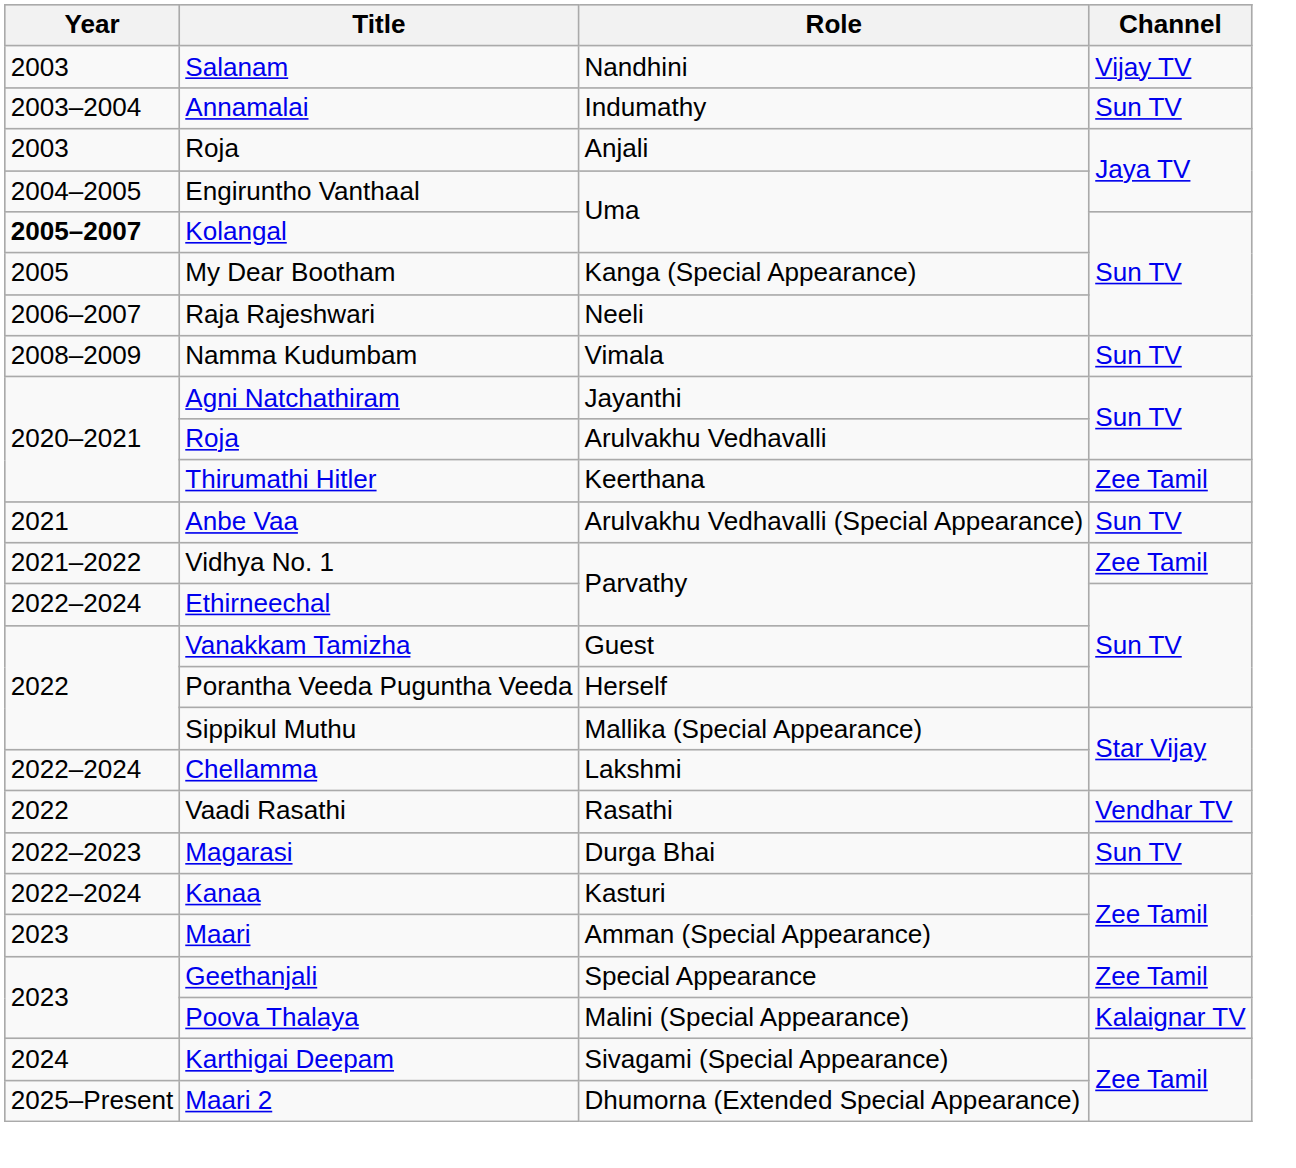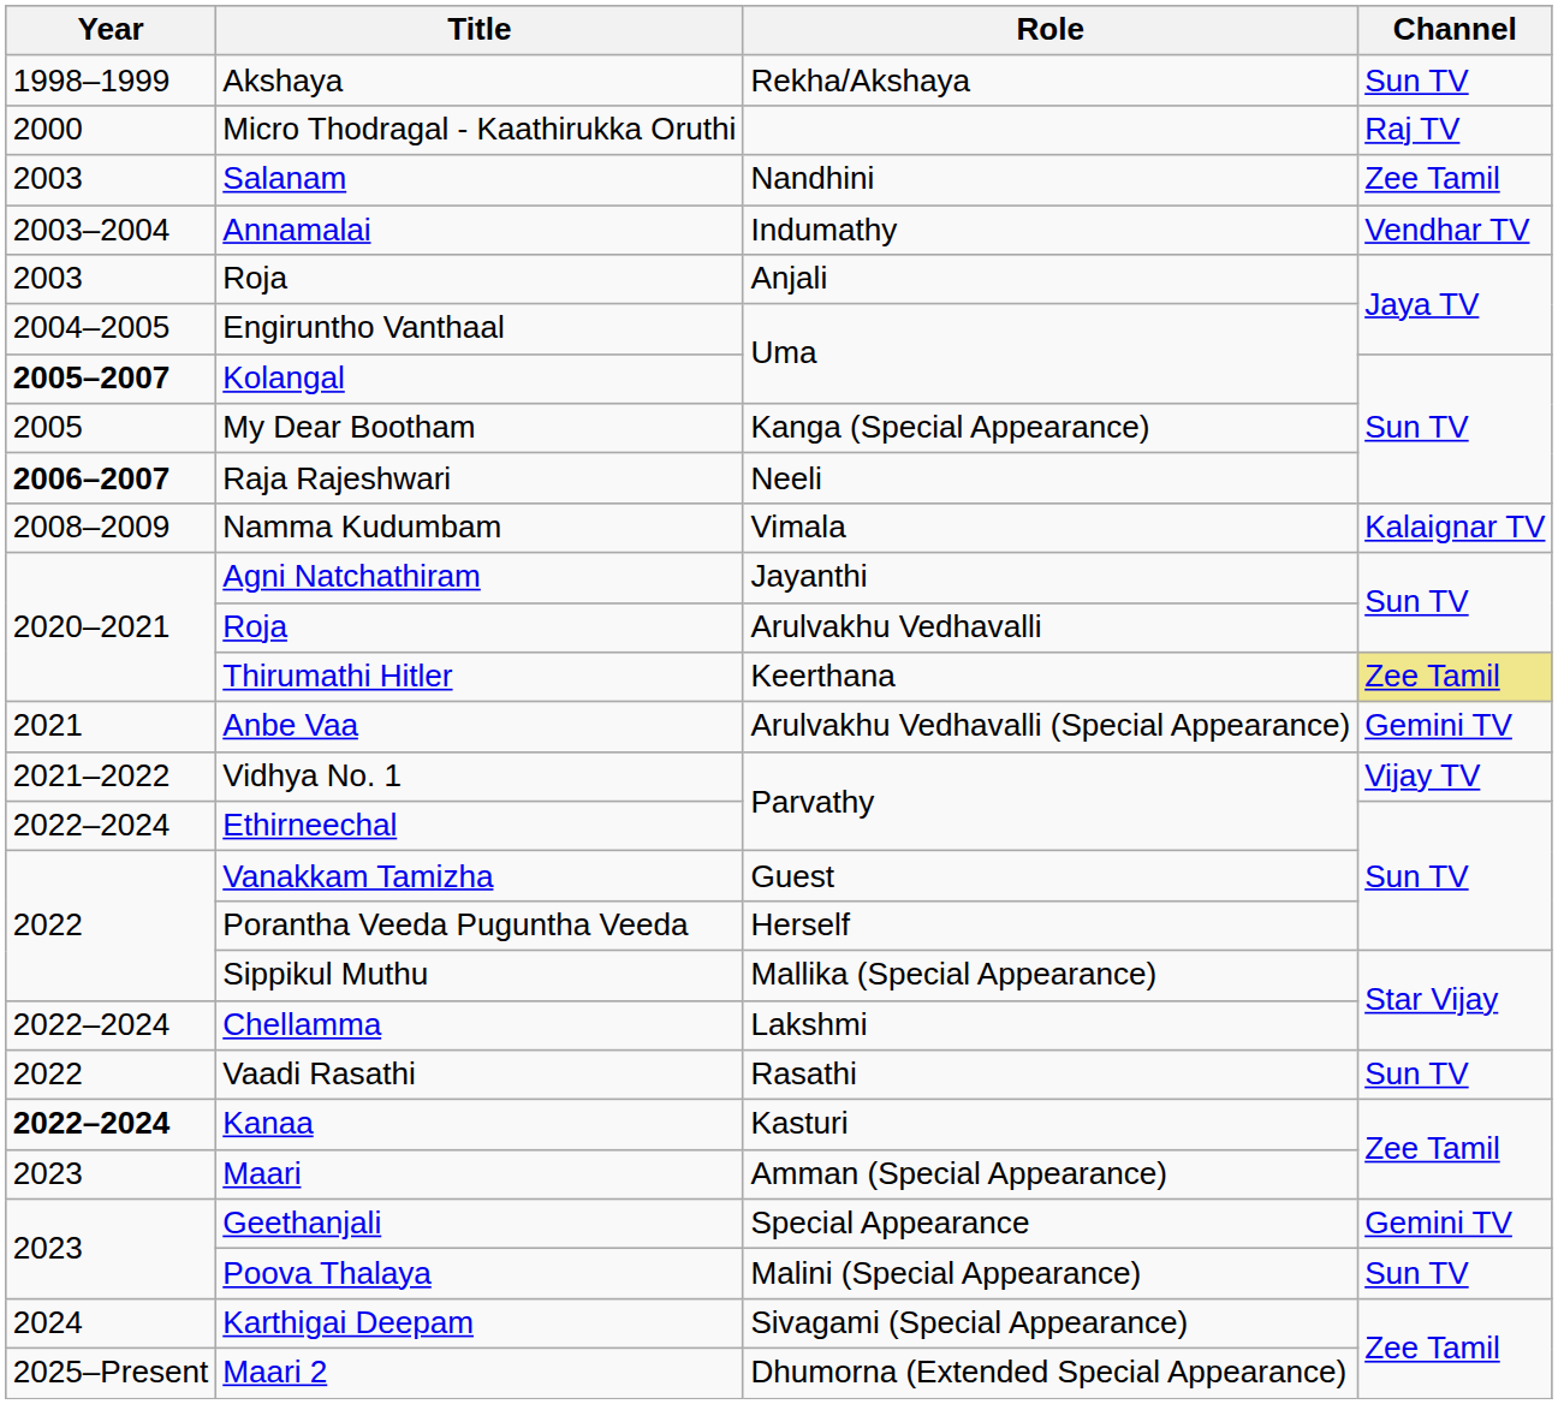 <table class="wikitable">
 <tr>
 <th>Year</th>
 <th>Title</th>
 <th>Role</th>
 <th>Channel</th>
 </tr>
 <tr>
+<td>1998–1999</td>
+<td>Akshaya</td>
+<td>Rekha/Akshaya</td>
+<td><a href='#'>Sun TV</a></td>
+</tr>
+<tr>
+<td>2000</td>
+<td>Micro Thodragal - Kaathirukka Oruthi</td>
+<td></td>
+<td><a href='#'>Raj TV</a></td>
+</tr>
+<tr>
 <td>2003</td>
 <td><a href='#'>Salanam</a></td>
 <td>Nandhini</td>
-<td><a href='#'>Vijay TV</a></td>
+<td><a href='#'>Zee Tamil</a></td>
 </tr>
 <tr>
 <td>2003–2004</td>
 <td><a href='#'>Annamalai</a></td>
 <td>Indumathy</td>
-<td><a href='#'>Sun TV</a></td>
+<td><a href='#'>Vendhar TV</a></td>
 </tr>
 <tr>
 <td>2003</td>
 <td>Roja</td>
 <td>Anjali</td>
 <td rowspan="2"><a href='#'>Jaya TV</a></td>
 </tr>
 <tr>
 <td>2004–2005</td>
 <td>Engiruntho Vanthaal</td>
 <td rowspan="2">Uma</td>
 </tr>
 <tr>
 <td><strong>2005–2007</strong></td>
 <td><a href='#'>Kolangal</a></td>
 <td rowspan="3"><a href='#'>Sun TV</a></td>
 </tr>
 <tr>
 <td>2005</td>
 <td>My Dear Bootham</td>
 <td>Kanga (Special Appearance)</td>
 </tr>
 <tr>
-<td>2006–2007</td>
+<td><strong>2006–2007</strong></td>
 <td>Raja Rajeshwari</td>
 <td>Neeli</td>
 </tr>
 <tr>
 <td>2008–2009</td>
 <td>Namma Kudumbam</td>
 <td>Vimala</td>
-<td><a href='#'>Sun TV</a></td>
+<td><a href='#'>Kalaignar TV</a></td>
 </tr>
 <tr>
 <td rowspan="3">2020–2021</td>
 <td><a href='#'>Agni Natchathiram</a></td>
 <td>Jayanthi</td>
 <td rowspan="2"><a href='#'>Sun TV</a></td>
 </tr>
 <tr>
 <td><a href='#'>Roja</a></td>
 <td>Arulvakhu Vedhavalli</td>
 </tr>
 <tr>
 <td><a href='#'>Thirumathi Hitler</a></td>
 <td>Keerthana</td>
-<td><a href='#'>Zee Tamil</a></td>
+<td style="background: khaki;"><a href='#'>Zee Tamil</a></td>
 </tr>
 <tr>
 <td>2021</td>
 <td><a href='#'>Anbe Vaa</a></td>
 <td>Arulvakhu Vedhavalli (Special Appearance)</td>
-<td><a href='#'>Sun TV</a></td>
+<td><a href='#'>Gemini TV</a></td>
 </tr>
 <tr>
 <td>2021–2022</td>
 <td>Vidhya No. 1</td>
 <td rowspan=2>Parvathy</td>
-<td><a href='#'>Zee Tamil</a></td>
+<td><a href='#'>Vijay TV</a></td>
 </tr>
 <tr>
 <td>2022–2024</td>
 <td><a href='#'>Ethirneechal</a></td>
 <td rowspan="3"><a href='#'>Sun TV</a></td>
 </tr>
 <tr>
 <td rowspan="3">2022</td>
 <td><a href='#'>Vanakkam Tamizha</a></td>
 <td>Guest</td>
 </tr>
 <tr>
 <td>Porantha Veeda Puguntha Veeda</td>
 <td>Herself</td>
 </tr>
 <tr>
 <td>Sippikul Muthu</td>
 <td>Mallika (Special Appearance)</td>
 <td rowspan=2><a href='#'>Star Vijay</a></td>
 </tr>
 <tr>
 <td>2022–2024</td>
 <td><a href='#'>Chellamma</a></td>
 <td>Lakshmi</td>
 </tr>
 <tr>
 <td>2022</td>
 <td>Vaadi Rasathi</td>
 <td>Rasathi</td>
-<td><a href='#'>Vendhar TV</a></td>
-</tr>
-<tr>
-<td>2022–2023</td>
-<td><a href='#'>Magarasi</a></td>
-<td>Durga Bhai</td>
 <td><a href='#'>Sun TV</a></td>
 </tr>
 <tr>
-<td>2022–2024</td>
+<td><strong>2022–2024</strong></td>
 <td><a href='#'>Kanaa</a></td>
 <td>Kasturi</td>
 <td rowspan="2"><a href='#'>Zee Tamil</a></td>
 </tr>
 <tr>
 <td>2023</td>
 <td><a href='#'>Maari</a></td>
 <td>Amman (Special Appearance)</td>
 </tr>
 <tr>
 <td rowspan="2">2023</td>
 <td><a href='#'>Geethanjali</a></td>
 <td>Special Appearance</td>
-<td><a href='#'>Zee Tamil</a></td>
+<td><a href='#'>Gemini TV</a></td>
 </tr>
 <tr>
 <td><a href='#'>Poova Thalaya</a></td>
 <td>Malini (Special Appearance)</td>
-<td><a href='#'>Kalaignar TV</a></td>
+<td><a href='#'>Sun TV</a></td>
 </tr>
 <tr>
 <td>2024</td>
 <td><a href='#'>Karthigai Deepam</a></td>
 <td>Sivagami (Special Appearance)</td>
 <td rowspan="2"><a href='#'>Zee Tamil</a></td>
 </tr>
 <tr>
 <td>2025–Present</td>
 <td><a href='#'>Maari 2</a></td>
 <td>Dhumorna (Extended Special Appearance)</td>
 </tr>
 </table>
